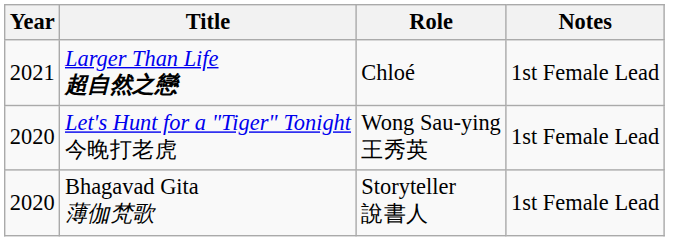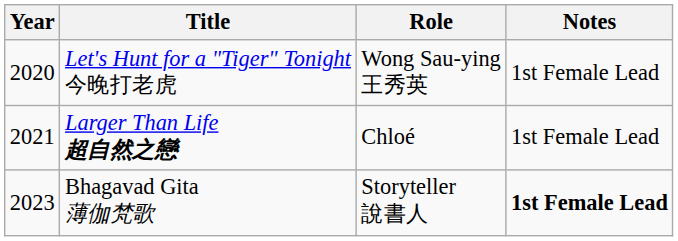 <table class="wikitable sortable">
 <tr>
 <th>Year</th>
 <th>Title</th>
 <th>Role</th>
 <th class="unsortable">Notes</th>
 </tr>
 <tr>
+<td>2020</td>
+<td><em><a href='#'>Let's Hunt for a "Tiger" Tonight</a></em> <br> 今晚打老虎</td>
+<td>Wong Sau-ying <br> 王秀英</td>
+<td>1st Female Lead</td>
+</tr>
+<tr>
 <td>2021</td>
 <td><em><a href='#'>Larger Than Life</a><strong> <br> 超自然之戀</td>
 <td>Chloé</td>
 <td>1st Female Lead</td>
 </tr>
 <tr>
-<td>2020</td>
-<td><em><a href='#'>Let's Hunt for a "Tiger" Tonight</a></em> <br> 今晚打老虎</td>
-<td>Wong Sau-ying <br> 王秀英</td>
-<td>1st Female Lead</td>
-</tr>
-<tr>
-<td>2020</td>
+<td>2023</td>
 <td></em>Bhagavad Gita<em> <br> 薄伽梵歌</td>
 <td>Storyteller <br> 說書人</td>
-<td>1st Female Lead</td>
+<td><strong>1st Female Lead</strong></td>
 </tr>
 </table>
